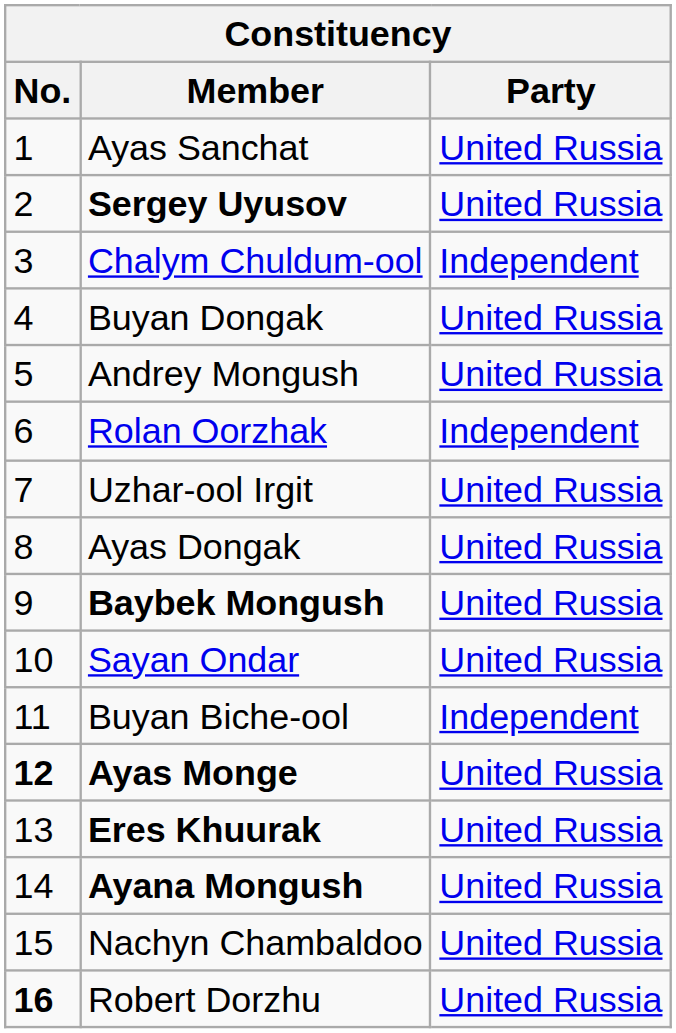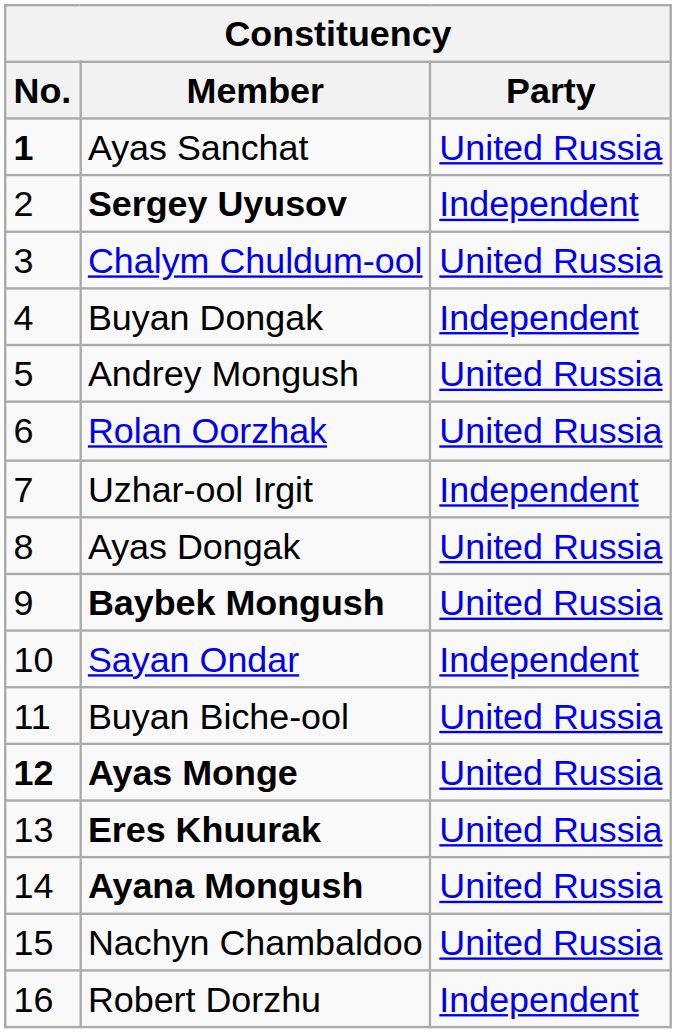 <table class="wikitable sortable mw-collapsible mw-collapsed" style="font-size: 95%;">
 <tr>
 <th colspan=3>Constituency</th>
 </tr>
 <tr>
 <th>No.</th>
 <th>Member</th>
 <th>Party</th>
 </tr>
 <tr>
-<td>1</td>
+<td><strong>1</strong></td>
 <td>Ayas Sanchat</td>
 <td><a href='#'>United Russia</a></td>
 </tr>
 <tr>
 <td>2</td>
 <td><strong>Sergey Uyusov</strong></td>
-<td><a href='#'>United Russia</a></td>
+<td><a href='#'>Independent</a></td>
 </tr>
 <tr>
 <td>3</td>
 <td><a href='#'>Chalym Chuldum-ool</a></td>
-<td><a href='#'>Independent</a></td>
+<td><a href='#'>United Russia</a></td>
 </tr>
 <tr>
 <td>4</td>
 <td>Buyan Dongak</td>
-<td><a href='#'>United Russia</a></td>
+<td><a href='#'>Independent</a></td>
 </tr>
 <tr>
 <td>5</td>
 <td>Andrey Mongush</td>
 <td><a href='#'>United Russia</a></td>
 </tr>
 <tr>
 <td>6</td>
 <td><a href='#'>Rolan Oorzhak</a></td>
-<td><a href='#'>Independent</a></td>
+<td><a href='#'>United Russia</a></td>
 </tr>
 <tr>
 <td>7</td>
 <td>Uzhar-ool Irgit</td>
-<td><a href='#'>United Russia</a></td>
+<td><a href='#'>Independent</a></td>
 </tr>
 <tr>
 <td>8</td>
 <td>Ayas Dongak</td>
 <td><a href='#'>United Russia</a></td>
 </tr>
 <tr>
 <td>9</td>
 <td><strong>Baybek Mongush</strong></td>
 <td><a href='#'>United Russia</a></td>
 </tr>
 <tr>
 <td>10</td>
 <td><a href='#'>Sayan Ondar</a></td>
-<td><a href='#'>United Russia</a></td>
+<td><a href='#'>Independent</a></td>
 </tr>
 <tr>
 <td>11</td>
 <td>Buyan Biche-ool</td>
-<td><a href='#'>Independent</a></td>
+<td><a href='#'>United Russia</a></td>
 </tr>
 <tr>
 <td><strong>12</strong></td>
 <td><strong>Ayas Monge</strong></td>
 <td><a href='#'>United Russia</a></td>
 </tr>
 <tr>
 <td>13</td>
 <td><strong>Eres Khuurak</strong></td>
 <td><a href='#'>United Russia</a></td>
 </tr>
 <tr>
 <td>14</td>
 <td><strong>Ayana Mongush</strong></td>
 <td><a href='#'>United Russia</a></td>
 </tr>
 <tr>
 <td>15</td>
 <td>Nachyn Chambaldoo</td>
 <td><a href='#'>United Russia</a></td>
 </tr>
 <tr>
-<td><strong>16</strong></td>
+<td>16</td>
 <td>Robert Dorzhu</td>
-<td><a href='#'>United Russia</a></td>
+<td><a href='#'>Independent</a></td>
 </tr>
 </table>
